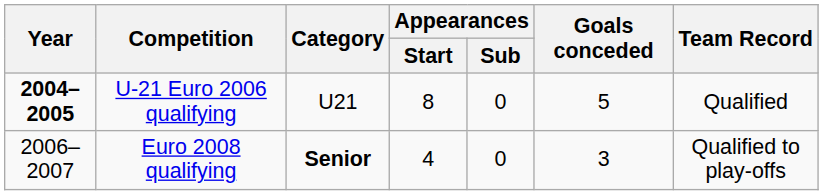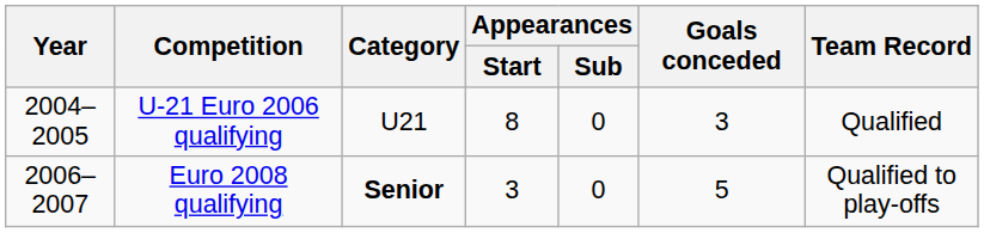 <table class="wikitable" style="text-align: center;">
 <tr>
 <th rowspan="2">Year</th>
 <th rowspan="2">Competition</th>
 <th rowspan="2">Category</th>
 <th colspan="2">Appearances</th>
 <th rowspan="2">Goals conceded</th>
 <th rowspan="2">Team Record</th>
 </tr>
 <tr>
 <th>Start</th>
 <th>Sub</th>
 </tr>
 <tr>
-<td><strong>2004–2005</strong></td>
+<td>2004–2005</td>
 <td><a href='#'>U-21 Euro 2006 qualifying</a></td>
 <td>U21</td>
 <td>8</td>
 <td>0</td>
-<td>5</td>
+<td>3</td>
 <td>Qualified</td>
 </tr>
 <tr>
 <td>2006–2007</td>
 <td><a href='#'>Euro 2008 qualifying</a></td>
 <td><strong>Senior</strong></td>
-<td>4</td>
+<td>3</td>
 <td>0</td>
-<td>3</td>
+<td>5</td>
 <td>Qualified to play-offs</td>
 </tr>
 </table>
